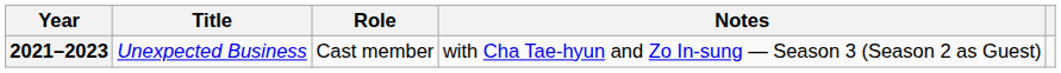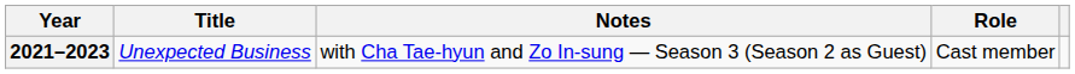 <table class="wikitable sortable plainrowheaders">
 <tr>
 <th scope="col">Year</th>
 <th scope="col">Title</th>
+<th scope="col" class="unsortable">Notes</th>
 <th scope="col">Role</th>
-<th scope="col" class="unsortable">Notes</th>
 <th scope="col" class="unsortable"></th>
 </tr>
 <tr>
 <th scope="row">2021–2023</th>
 <td><em><a href='#'>Unexpected Business</a></em></td>
+<td>with <a href='#'>Cha Tae-hyun</a> and <a href='#'>Zo In-sung</a> — Season 3 (Season 2 as Guest)</td>
 <td rowspan="1">Cast member</td>
-<td>with <a href='#'>Cha Tae-hyun</a> and <a href='#'>Zo In-sung</a> — Season 3 (Season 2 as Guest)</td>
 <td></td>
 </tr>
 </table>
